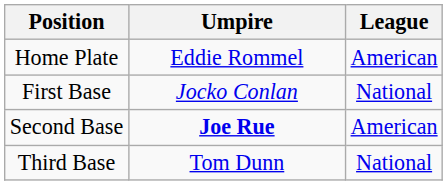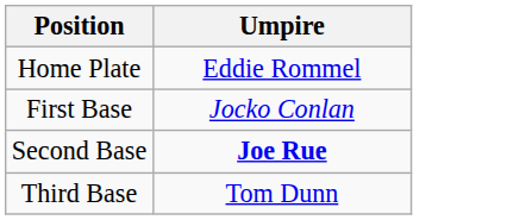 <table class="wikitable" style="font-size: 100%; text-align:center;">
 <tr>
 <th>Position</th>
 <th width="150">Umpire</th>
-<th>League</th>
 </tr>
 <tr>
 <td>Home Plate</td>
 <td><a href='#'>Eddie Rommel</a></td>
-<td><a href='#'>American</a></td>
 </tr>
 <tr>
 <td>First Base</td>
 <td><em><a href='#'>Jocko Conlan</a></em></td>
-<td><a href='#'>National</a></td>
 </tr>
 <tr>
 <td>Second Base</td>
 <td><strong><a href='#'>Joe Rue</a></strong></td>
-<td><a href='#'>American</a></td>
 </tr>
 <tr>
 <td>Third Base</td>
 <td><a href='#'>Tom Dunn</a></td>
-<td><a href='#'>National</a></td>
 </tr>
 </table>
